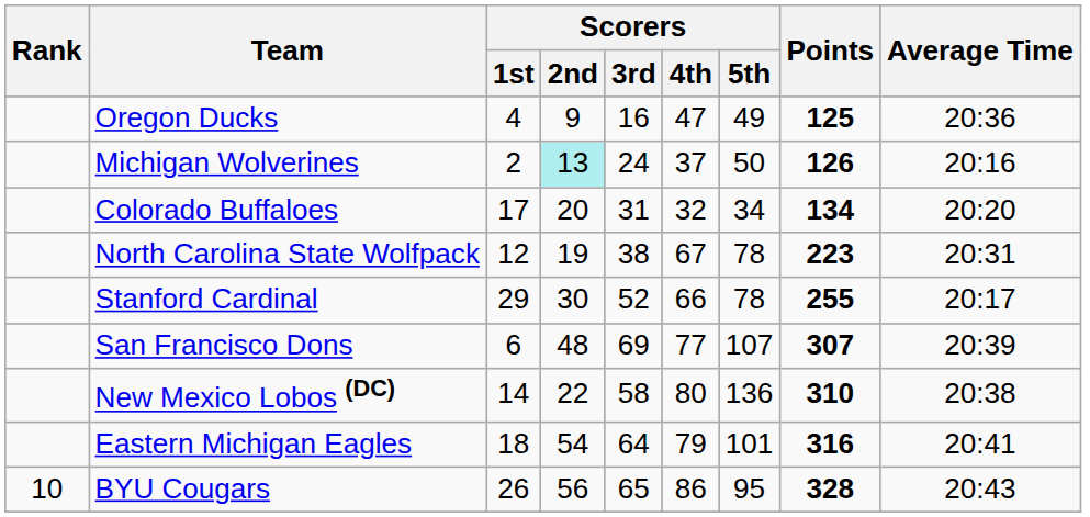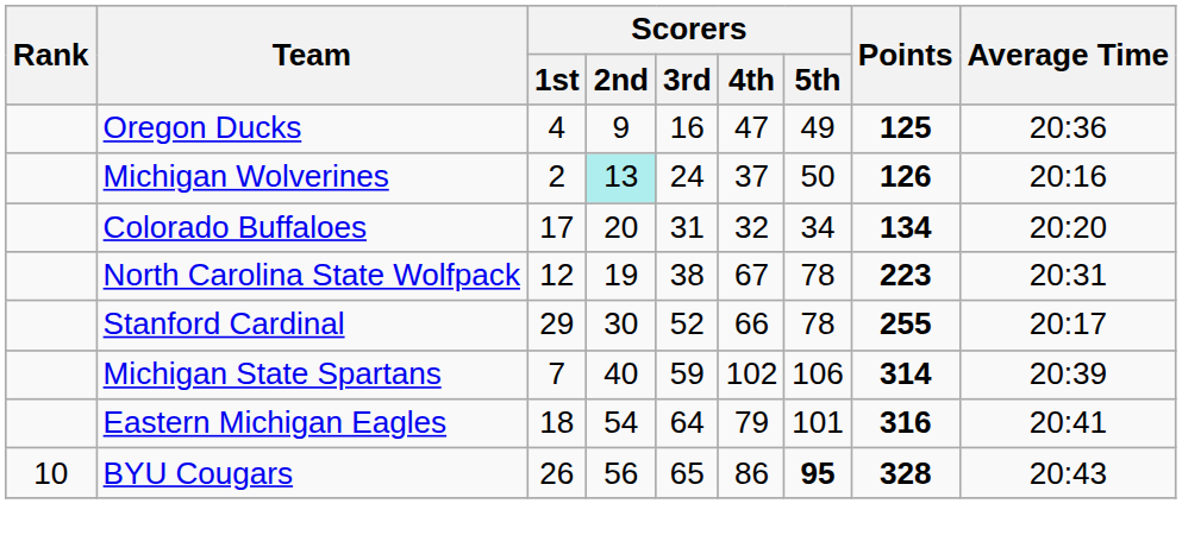 <table class="wikitable sortable" style="text-align:center">
 <tr>
 <th rowspan="2">Rank</th>
 <th rowspan="2">Team</th>
 <th colspan="5">Scorers</th>
 <th rowspan="2">Points</th>
 <th rowspan="2">Average Time</th>
 </tr>
 <tr>
 <th>1st</th>
 <th>2nd</th>
 <th>3rd</th>
 <th>4th</th>
 <th>5th</th>
 </tr>
 <tr>
 <td></td>
 <td align=left><a href='#'>Oregon Ducks</a></td>
 <td>4</td>
 <td>9</td>
 <td>16</td>
 <td>47</td>
 <td>49</td>
 <td><strong>125</strong></td>
 <td>20:36</td>
 </tr>
 <tr>
 <td></td>
 <td align=left><a href='#'>Michigan Wolverines</a></td>
 <td>2</td>
 <td style="background: paleturquoise;">13</td>
 <td>24</td>
 <td>37</td>
 <td>50</td>
 <td><strong>126</strong></td>
 <td>20:16</td>
 </tr>
 <tr>
 <td></td>
 <td align=left><a href='#'>Colorado Buffaloes</a></td>
 <td>17</td>
 <td>20</td>
 <td>31</td>
 <td>32</td>
 <td>34</td>
 <td><strong>134</strong></td>
 <td>20:20</td>
 </tr>
 <tr>
 <td></td>
 <td align=left><a href='#'>North Carolina State Wolfpack</a></td>
 <td>12</td>
 <td>19</td>
 <td>38</td>
 <td>67</td>
 <td>78</td>
 <td><strong>223</strong></td>
 <td>20:31</td>
 </tr>
 <tr>
 <td></td>
 <td align=left><a href='#'>Stanford Cardinal</a></td>
 <td>29</td>
 <td>30</td>
 <td>52</td>
 <td>66</td>
 <td>78</td>
 <td><strong>255</strong></td>
 <td>20:17</td>
 </tr>
 <tr>
 <td></td>
-<td align=left><a href='#'>San Francisco Dons</a></td>
-<td>6</td>
-<td>48</td>
-<td>69</td>
-<td>77</td>
-<td>107</td>
-<td><strong>307</strong></td>
+<td align=left><a href='#'>Michigan State Spartans</a></td>
+<td>7</td>
+<td>40</td>
+<td>59</td>
+<td>102</td>
+<td>106</td>
+<td><strong>314</strong></td>
 <td>20:39</td>
-</tr>
-<tr>
-<td></td>
-<td align=left><a href='#'>New Mexico Lobos</a> <sup><strong>(DC)</strong></sup></td>
-<td>14</td>
-<td>22</td>
-<td>58</td>
-<td>80</td>
-<td>136</td>
-<td><strong>310</strong></td>
-<td>20:38</td>
 </tr>
 <tr>
 <td></td>
 <td align=left><a href='#'>Eastern Michigan Eagles</a></td>
 <td>18</td>
 <td>54</td>
 <td>64</td>
 <td>79</td>
 <td>101</td>
 <td><strong>316</strong></td>
 <td>20:41</td>
 </tr>
 <tr>
 <td>10</td>
 <td align=left><a href='#'>BYU Cougars</a></td>
 <td>26</td>
 <td>56</td>
 <td>65</td>
 <td>86</td>
-<td>95</td>
+<td><strong>95</strong></td>
 <td><strong>328</strong></td>
 <td>20:43</td>
 </tr>
 </table>
